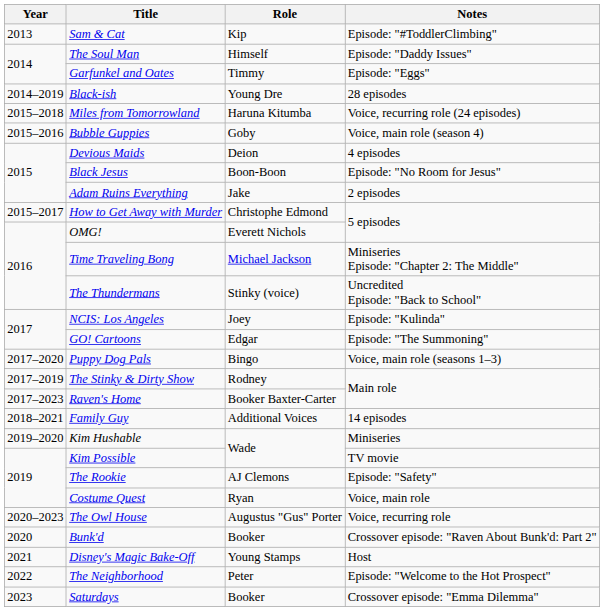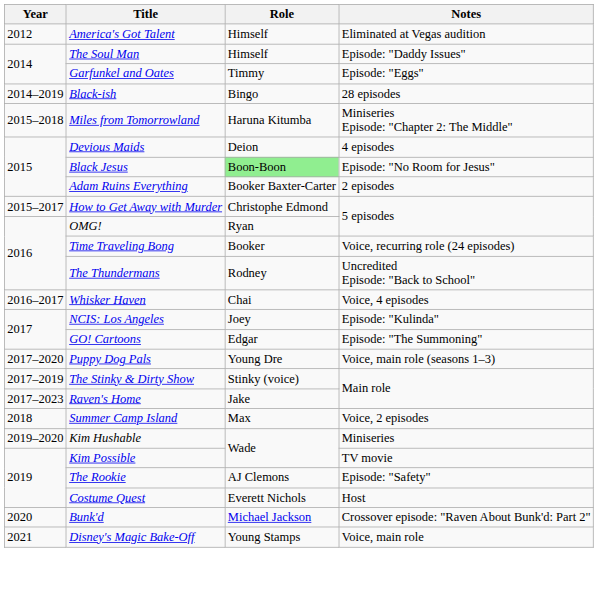 <table class="wikitable sortable">
 <tr>
 <th>Year</th>
 <th>Title</th>
 <th>Role</th>
 <th>Notes</th>
 </tr>
 <tr>
-<td>2013</td>
-<td><em><a href='#'>Sam & Cat</a></em></td>
-<td>Kip</td>
-<td>Episode: "#ToddlerClimbing"</td>
+<td>2012</td>
+<td><em><a href='#'>America's Got Talent</a></em></td>
+<td>Himself</td>
+<td>Eliminated at Vegas audition</td>
 </tr>
 <tr>
 <td rowspan=2>2014</td>
 <td><em><a href='#'>The Soul Man</a></em></td>
 <td>Himself</td>
 <td>Episode: "Daddy Issues"</td>
 </tr>
 <tr>
 <td><em><a href='#'>Garfunkel and Oates</a></em></td>
 <td>Timmy</td>
 <td>Episode: "Eggs"</td>
 </tr>
 <tr>
 <td>2014–2019</td>
 <td><em><a href='#'>Black-ish</a></em></td>
-<td>Young Dre</td>
+<td>Bingo</td>
 <td>28 episodes</td>
 </tr>
 <tr>
 <td>2015–2018</td>
 <td><em><a href='#'>Miles from Tomorrowland</a></em></td>
 <td>Haruna Kitumba</td>
-<td>Voice, recurring role (24 episodes)</td>
-</tr>
-<tr>
-<td>2015–2016</td>
-<td><em><a href='#'>Bubble Guppies</a></em></td>
-<td>Goby</td>
-<td>Voice, main role (season 4)</td>
+<td>Miniseries<br>Episode: "Chapter 2: The Middle"</td>
 </tr>
 <tr>
 <td rowspan=3>2015</td>
 <td><em><a href='#'>Devious Maids</a></em></td>
 <td>Deion</td>
 <td>4 episodes</td>
 </tr>
 <tr>
 <td><em><a href='#'>Black Jesus</a></em></td>
-<td>Boon-Boon</td>
+<td style="background: lightgreen;">Boon-Boon</td>
 <td>Episode: "No Room for Jesus"</td>
 </tr>
 <tr>
 <td><em><a href='#'>Adam Ruins Everything</a></em></td>
-<td>Jake</td>
+<td>Booker Baxter-Carter</td>
 <td>2 episodes</td>
 </tr>
 <tr>
 <td>2015–2017</td>
 <td><em><a href='#'>How to Get Away with Murder</a></em></td>
 <td>Christophe Edmond</td>
 <td rowspan=2>5 episodes</td>
 </tr>
 <tr>
 <td rowspan=3>2016</td>
 <td><em>OMG!</em></td>
-<td>Everett Nichols</td>
+<td>Ryan</td>
 </tr>
 <tr>
 <td><em><a href='#'>Time Traveling Bong</a></em></td>
-<td><a href='#'>Michael Jackson</a></td>
-<td>Miniseries<br>Episode: "Chapter 2: The Middle"</td>
+<td>Booker</td>
+<td>Voice, recurring role (24 episodes)</td>
 </tr>
 <tr>
 <td><em><a href='#'>The Thundermans</a></em></td>
-<td>Stinky (voice)</td>
+<td>Rodney</td>
 <td>Uncredited<br>Episode: "Back to School"</td>
+</tr>
+<tr>
+<td>2016–2017</td>
+<td><em><a href='#'>Whisker Haven</a></em></td>
+<td>Chai</td>
+<td>Voice, 4 episodes</td>
 </tr>
 <tr>
 <td rowspan=2>2017</td>
 <td><em><a href='#'>NCIS: Los Angeles</a></em></td>
 <td>Joey</td>
 <td>Episode: "Kulinda"</td>
 </tr>
 <tr>
 <td><em><a href='#'>GO! Cartoons</a></em></td>
 <td>Edgar</td>
 <td>Episode: "The Summoning"</td>
 </tr>
 <tr>
 <td>2017–2020</td>
 <td><em><a href='#'>Puppy Dog Pals</a></em></td>
-<td>Bingo</td>
+<td>Young Dre</td>
 <td>Voice, main role (seasons 1–3)</td>
 </tr>
 <tr>
 <td>2017–2019</td>
 <td><em><a href='#'>The Stinky & Dirty Show</a></em></td>
-<td>Rodney</td>
+<td>Stinky (voice)</td>
 <td rowspan=2>Main role</td>
 </tr>
 <tr>
 <td>2017–2023</td>
 <td><em><a href='#'>Raven's Home</a></em></td>
-<td>Booker Baxter-Carter</td>
+<td>Jake</td>
 </tr>
 <tr>
-<td>2018–2021</td>
-<td><em><a href='#'>Family Guy</a></em></td>
-<td>Additional Voices</td>
-<td>14 episodes</td>
+<td>2018</td>
+<td><em><a href='#'>Summer Camp Island</a></em></td>
+<td>Max</td>
+<td>Voice, 2 episodes</td>
 </tr>
 <tr>
 <td>2019–2020</td>
 <td><em>Kim Hushable</em></td>
 <td rowspan="2">Wade</td>
 <td>Miniseries</td>
 </tr>
 <tr>
 <td rowspan=3>2019</td>
 <td><em><a href='#'>Kim Possible</a></em></td>
 <td>TV movie</td>
 </tr>
 <tr>
 <td><em><a href='#'>The Rookie</a></em></td>
 <td>AJ Clemons</td>
 <td>Episode: "Safety"</td>
 </tr>
 <tr>
 <td><em><a href='#'>Costume Quest</a></em></td>
-<td>Ryan</td>
-<td>Voice, main role</td>
-</tr>
-<tr>
-<td>2020–2023</td>
-<td><em><a href='#'>The Owl House</a></em></td>
-<td>Augustus "Gus" Porter</td>
-<td>Voice, recurring role</td>
+<td>Everett Nichols</td>
+<td>Host</td>
 </tr>
 <tr>
 <td>2020</td>
 <td><em><a href='#'>Bunk'd</a></em></td>
-<td>Booker</td>
+<td><a href='#'>Michael Jackson</a></td>
 <td>Crossover episode: "Raven About Bunk'd: Part 2"</td>
 </tr>
 <tr>
 <td>2021</td>
 <td><em><a href='#'>Disney's Magic Bake-Off</a></em></td>
 <td>Young Stamps</td>
-<td>Host</td>
-</tr>
-<tr>
-<td>2022</td>
-<td><em><a href='#'>The Neighborhood</a></em></td>
-<td>Peter</td>
-<td>Episode: "Welcome to the Hot Prospect"</td>
-</tr>
-<tr>
-<td>2023</td>
-<td><em><a href='#'>Saturdays</a></em></td>
-<td>Booker</td>
-<td>Crossover episode: "Emma Dilemma"</td>
+<td>Voice, main role</td>
 </tr>
 </table>
